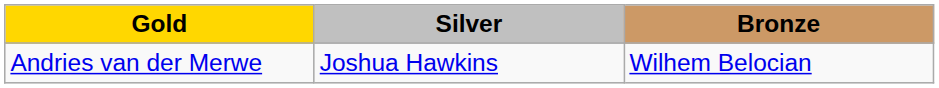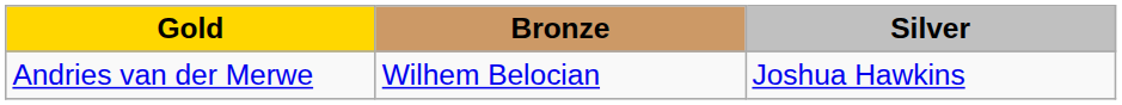 <table class="wikitable" style="text-align:left">
 <tr align="center">
 <td width=200 bgcolor=gold><strong>Gold</strong></td>
+<td width=200 bgcolor=CC9966><strong>Bronze</strong></td>
 <td width=200 bgcolor=silver><strong>Silver</strong></td>
-<td width=200 bgcolor=CC9966><strong>Bronze</strong></td>
 </tr>
 <tr>
 <td><a href='#'>Andries van der Merwe</a> <br></td>
+<td><a href='#'>Wilhem Belocian</a> <br></td>
 <td><a href='#'>Joshua Hawkins</a> <br></td>
-<td><a href='#'>Wilhem Belocian</a> <br></td>
 </tr>
 </table>
